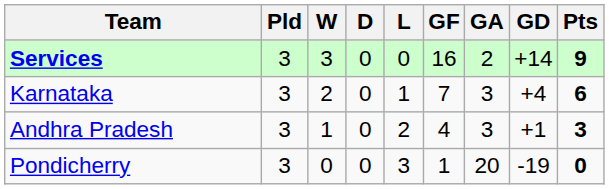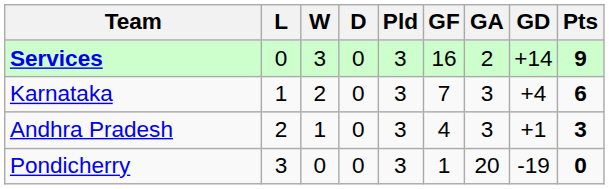 <table style="text-align: center;" class="wikitable sortable">
 <tr>
 <th width="175">Team</th>
-<th width="20">Pld</th>
+<th width="20">L</th>
 <th width="20">W</th>
 <th width="20">D</th>
-<th width="20">L</th>
+<th width="20">Pld</th>
 <th width="20">GF</th>
 <th width="20">GA</th>
 <th width="20">GD</th>
 <th width="20">Pts</th>
 </tr>
 <tr bgcolor=#ccffcc>
 <td align=left><strong><a href='#'>Services</a></strong></td>
-<td>3</td>
+<td>0</td>
 <td>3</td>
 <td>0</td>
-<td>0</td>
+<td>3</td>
 <td>16</td>
 <td>2</td>
 <td>+14</td>
 <td><strong>9</strong></td>
 </tr>
 <tr>
 <td align=left><a href='#'>Karnataka</a></td>
-<td>3</td>
+<td>1</td>
 <td>2</td>
 <td>0</td>
-<td>1</td>
+<td>3</td>
 <td>7</td>
 <td>3</td>
 <td>+4</td>
 <td><strong>6</strong></td>
 </tr>
 <tr>
 <td align=left><a href='#'>Andhra Pradesh</a></td>
-<td>3</td>
+<td>2</td>
 <td>1</td>
 <td>0</td>
-<td>2</td>
+<td>3</td>
 <td>4</td>
 <td>3</td>
 <td>+1</td>
 <td><strong>3</strong></td>
 </tr>
 <tr>
 <td align=left><a href='#'>Pondicherry</a></td>
 <td>3</td>
 <td>0</td>
 <td>0</td>
 <td>3</td>
 <td>1</td>
 <td>20</td>
 <td>-19</td>
 <td><strong>0</strong></td>
 </tr>
 </table>
